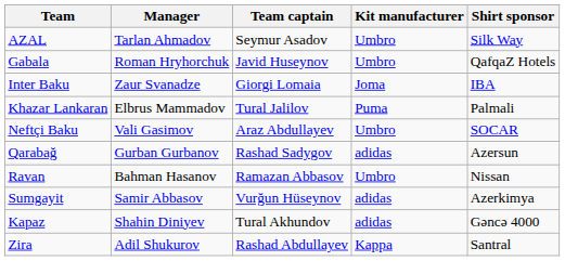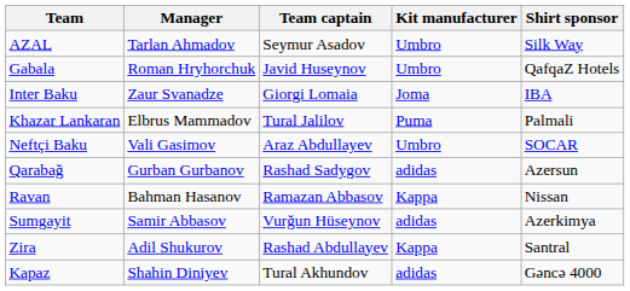 <table class="wikitable sortable">
 <tr>
 <th>Team</th>
 <th>Manager</th>
 <th>Team captain</th>
 <th>Kit manufacturer</th>
 <th>Shirt sponsor</th>
 </tr>
 <tr>
 <td><a href='#'>AZAL</a></td>
 <td> <a href='#'>Tarlan Ahmadov</a></td>
 <td> Seymur Asadov</td>
 <td><a href='#'>Umbro</a></td>
 <td><a href='#'>Silk Way</a></td>
 </tr>
 <tr>
 <td><a href='#'>Gabala</a></td>
 <td> <a href='#'>Roman Hryhorchuk</a></td>
 <td> <a href='#'>Javid Huseynov</a></td>
 <td><a href='#'>Umbro</a></td>
 <td>QafqaZ Hotels</td>
 </tr>
 <tr>
 <td><a href='#'>Inter Baku</a></td>
 <td> <a href='#'>Zaur Svanadze</a></td>
 <td> <a href='#'>Giorgi Lomaia</a></td>
 <td><a href='#'>Joma</a></td>
 <td><a href='#'>IBA</a></td>
 </tr>
 <tr>
 <td><a href='#'>Khazar Lankaran</a></td>
 <td> Elbrus Mammadov</td>
 <td> <a href='#'>Tural Jalilov</a></td>
 <td><a href='#'>Puma</a></td>
 <td>Palmali</td>
 </tr>
 <tr>
 <td><a href='#'>Neftçi Baku</a></td>
 <td> <a href='#'>Vali Gasimov</a></td>
 <td> <a href='#'>Araz Abdullayev</a></td>
 <td><a href='#'>Umbro</a></td>
 <td><a href='#'>SOCAR</a></td>
 </tr>
 <tr>
 <td><a href='#'>Qarabağ</a></td>
 <td> <a href='#'>Gurban Gurbanov</a></td>
 <td> <a href='#'>Rashad Sadygov</a></td>
 <td><a href='#'>adidas</a></td>
 <td>Azersun</td>
 </tr>
 <tr>
 <td><a href='#'>Ravan</a></td>
 <td> Bahman Hasanov</td>
 <td> <a href='#'>Ramazan Abbasov</a></td>
-<td><a href='#'>Umbro</a></td>
+<td><a href='#'>Kappa</a></td>
 <td>Nissan</td>
 </tr>
 <tr>
 <td><a href='#'>Sumgayit</a></td>
 <td> <a href='#'>Samir Abbasov</a></td>
 <td> <a href='#'>Vurğun Hüseynov</a></td>
 <td><a href='#'>adidas</a></td>
 <td>Azerkimya</td>
 </tr>
 <tr>
+<td><a href='#'>Zira</a></td>
+<td> <a href='#'>Adil Shukurov</a></td>
+<td> <a href='#'>Rashad Abdullayev</a></td>
+<td><a href='#'>Kappa</a></td>
+<td>Santral</td>
+</tr>
+<tr>
 <td><a href='#'>Kapaz</a></td>
 <td> <a href='#'>Shahin Diniyev</a></td>
 <td> Tural Akhundov</td>
 <td><a href='#'>adidas</a></td>
 <td>Gəncə 4000</td>
 </tr>
-<tr>
-<td><a href='#'>Zira</a></td>
-<td> <a href='#'>Adil Shukurov</a></td>
-<td> <a href='#'>Rashad Abdullayev</a></td>
-<td><a href='#'>Kappa</a></td>
-<td>Santral</td>
-</tr>
 </table>
